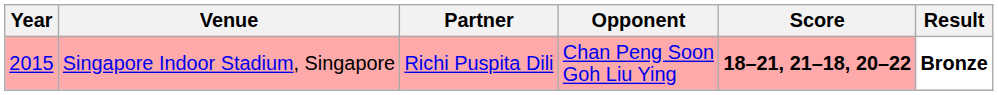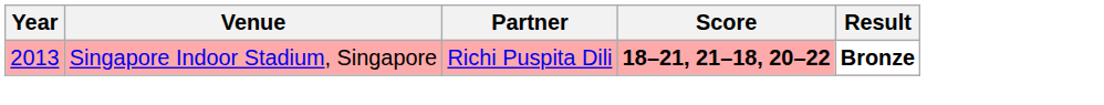 <table class="sortable wikitable" style="font-size: 90%">
 <tr>
 <th>Year</th>
 <th>Venue</th>
 <th>Partner</th>
-<th>Opponent</th>
 <th>Score</th>
 <th>Result</th>
 </tr>
 <tr style="background:#FFAAAA">
-<td align="center"><a href='#'>2015</a></td>
+<td align="center"><a href='#'>2013</a></td>
 <td align="left"><a href='#'>Singapore Indoor Stadium</a>, Singapore</td>
 <td align="left"> <a href='#'>Richi Puspita Dili</a></td>
-<td align="left"> <a href='#'>Chan Peng Soon</a><br> <a href='#'>Goh Liu Ying</a></td>
 <td align="left"><strong>18–21, 21–18, 20–22</strong></td>
 <td style="text-align:left; background:white"> <strong>Bronze</strong></td>
 </tr>
 </table>
